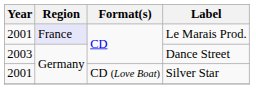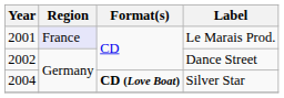 <table class="wikitable">
 <tr>
 <th align="center">Year</th>
 <th align="center">Region</th>
 <th align="center">Format(s)</th>
 <th align="center">Label</th>
 </tr>
 <tr>
 <td align="left">2001</td>
 <td align="left" style="background: lavender;">France</td>
 <td align="left" rowspan="2"><a href='#'>CD</a></td>
 <td align="left">Le Marais Prod.</td>
 </tr>
 <tr>
-<td align="left">2003</td>
+<td align="left">2002</td>
 <td align="left" rowspan="2">Germany</td>
 <td align="left">Dance Street</td>
 </tr>
 <tr>
-<td align="left">2001</td>
-<td align="left">CD <small>(<em>Love Boat</em>)</small></td>
+<td align="left">2004</td>
+<td align="left"><strong>CD <small>(<em>Love Boat</em>)</small></strong></td>
 <td align="left">Silver Star</td>
 </tr>
 <tr>
 </tr>
 </table>
